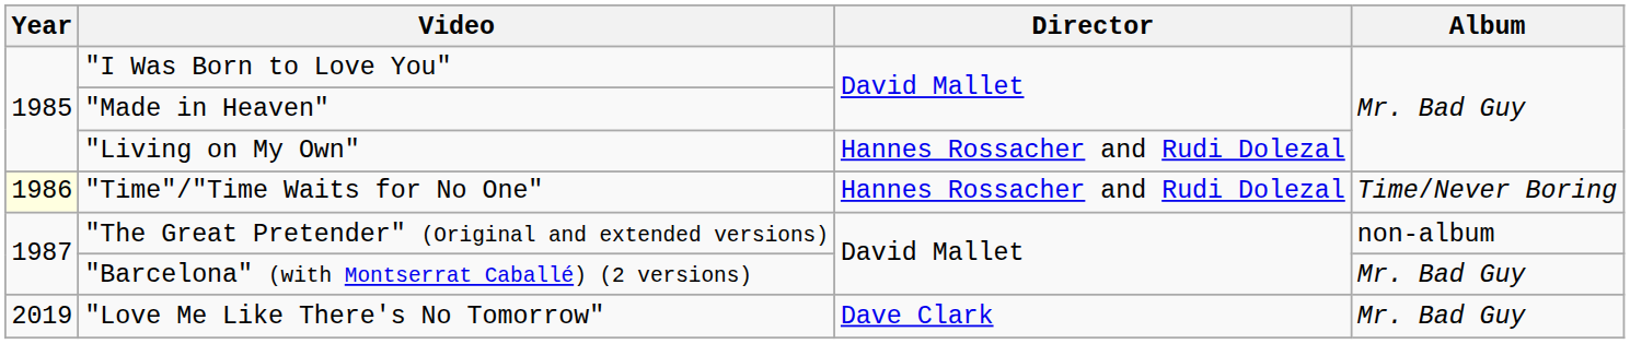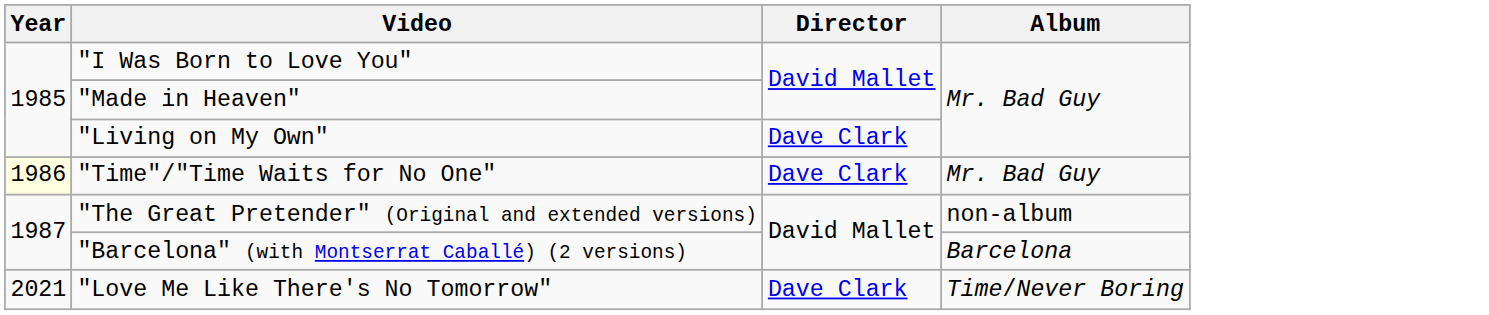 <table class="wikitable">
 <tr>
 <th>Year</th>
 <th>Video</th>
 <th>Director</th>
 <th>Album</th>
 </tr>
 <tr>
 <td rowspan="3">1985</td>
 <td>"I Was Born to Love You"</td>
 <td rowspan="2"><a href='#'>David Mallet</a></td>
 <td rowspan="3"><em>Mr. Bad Guy</em></td>
 </tr>
 <tr>
 <td>"Made in Heaven"</td>
 </tr>
 <tr>
 <td>"Living on My Own"</td>
-<td><a href='#'>Hannes Rossacher</a> and <a href='#'>Rudi Dolezal</a></td>
+<td><a href='#'>Dave Clark</a></td>
 </tr>
 <tr>
 <td style="background: lightyellow;">1986</td>
 <td>"Time"/"Time Waits for No One"</td>
-<td><a href='#'>Hannes Rossacher</a> and <a href='#'>Rudi Dolezal</a></td>
-<td><em>Time</em>/<em>Never Boring</em></td>
+<td><a href='#'>Dave Clark</a></td>
+<td><em>Mr. Bad Guy</em></td>
 </tr>
 <tr>
 <td rowspan="2">1987</td>
 <td>"The Great Pretender" <small>(Original and extended versions)</small></td>
 <td rowspan="2">David Mallet</td>
 <td>non-album</td>
 </tr>
 <tr>
 <td>"Barcelona" <small>(with <a href='#'>Montserrat Caballé</a>) (2 versions)</small></td>
-<td><em>Mr. Bad Guy</em></td>
+<td><em>Barcelona</em></td>
 </tr>
 <tr>
-<td>2019</td>
+<td>2021</td>
 <td>"Love Me Like There's No Tomorrow"</td>
 <td><a href='#'>Dave Clark</a></td>
-<td><em>Mr. Bad Guy</em></td>
+<td><em>Time</em>/<em>Never Boring</em></td>
 </tr>
 </table>
